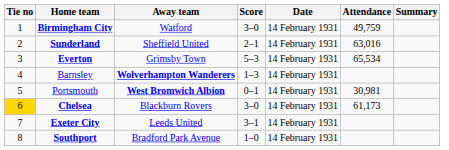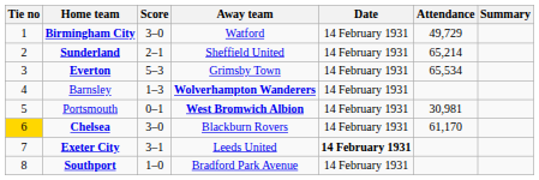 <table class="wikitable" style="text-align: center">
 <tr>
 <th>Tie no</th>
 <th>Home team</th>
+<th>Score</th>
 <th>Away team</th>
-<th>Score</th>
 <th>Date</th>
 <th>Attendance</th>
 <th>Summary</th>
 </tr>
 <tr>
 <td>1</td>
 <td><strong><a href='#'>Birmingham City</a></strong></td>
+<td>3–0</td>
 <td><a href='#'>Watford</a></td>
-<td>3–0</td>
 <td>14 February 1931</td>
-<td>49,759</td>
+<td>49,729</td>
 <td></td>
 </tr>
 <tr>
 <td>2</td>
 <td><strong><a href='#'>Sunderland</a></strong></td>
+<td>2–1</td>
 <td><a href='#'>Sheffield United</a></td>
-<td>2–1</td>
 <td>14 February 1931</td>
-<td>63,016</td>
+<td>65,214</td>
 <td></td>
 </tr>
 <tr>
 <td>3</td>
 <td><strong><a href='#'>Everton</a></strong></td>
+<td>5–3</td>
 <td><a href='#'>Grimsby Town</a></td>
-<td>5–3</td>
 <td>14 February 1931</td>
 <td>65,534</td>
 <td></td>
 </tr>
 <tr>
 <td>4</td>
 <td><a href='#'>Barnsley</a></td>
+<td>1–3</td>
 <td><strong><a href='#'>Wolverhampton Wanderers</a></strong></td>
-<td>1–3</td>
 <td>14 February 1931</td>
 <td></td>
 <td></td>
 </tr>
 <tr>
 <td>5</td>
 <td><a href='#'>Portsmouth</a></td>
+<td>0–1</td>
 <td><strong><a href='#'>West Bromwich Albion</a></strong></td>
-<td>0–1</td>
 <td>14 February 1931</td>
 <td>30,981</td>
 <td></td>
 </tr>
 <tr>
 <td style="background: gold;">6</td>
 <td><strong><a href='#'>Chelsea</a></strong></td>
+<td>3–0</td>
 <td><a href='#'>Blackburn Rovers</a></td>
-<td>3–0</td>
 <td>14 February 1931</td>
-<td>61,173</td>
+<td>61,170</td>
 <td></td>
 </tr>
 <tr>
 <td>7</td>
 <td><strong><a href='#'>Exeter City</a></strong></td>
+<td>3–1</td>
 <td><a href='#'>Leeds United</a></td>
-<td>3–1</td>
-<td>14 February 1931</td>
+<td><strong>14 February 1931</strong></td>
 <td></td>
 <td></td>
 </tr>
 <tr>
 <td>8</td>
 <td><strong><a href='#'>Southport</a></strong></td>
+<td>1–0</td>
 <td><a href='#'>Bradford Park Avenue</a></td>
-<td>1–0</td>
 <td>14 February 1931</td>
 <td></td>
 <td></td>
 </tr>
 </table>
